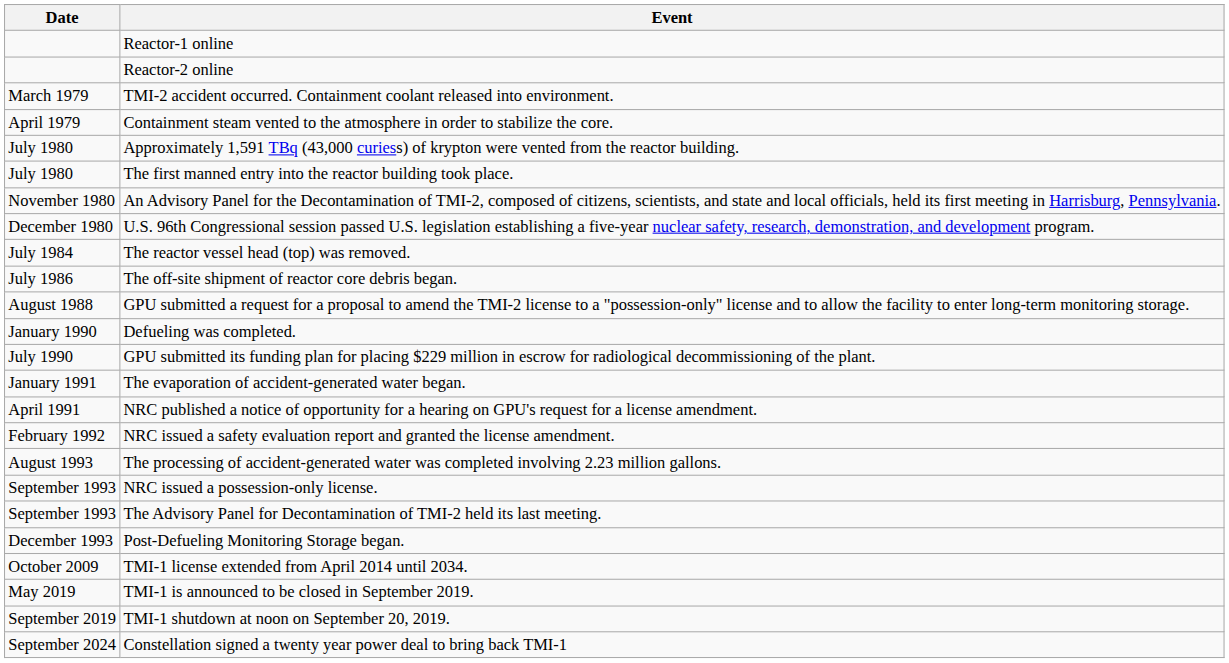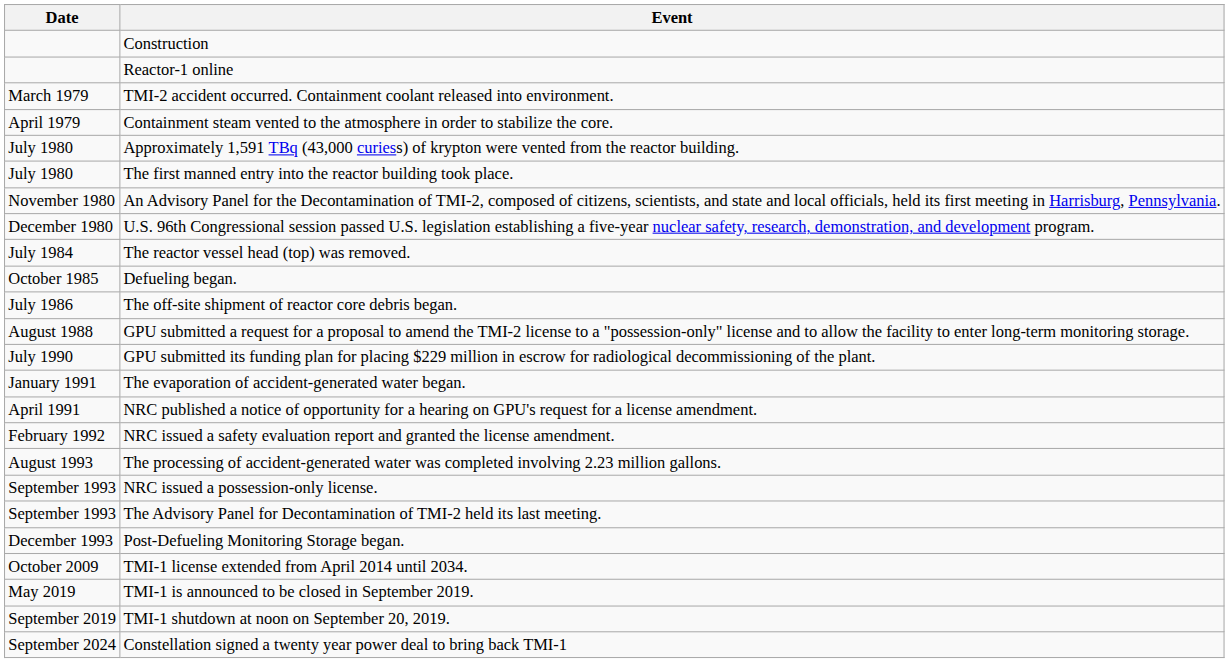 <table class="wikitable">
 <tr>
 <th>Date</th>
 <th>Event</th>
 </tr>
 <tr>
 <td></td>
-<td>Reactor-1 online</td>
+<td>Construction</td>
 </tr>
 <tr>
 <td></td>
-<td>Reactor-2 online</td>
+<td>Reactor-1 online</td>
 </tr>
 <tr>
 <td>March 1979</td>
 <td>TMI-2 accident occurred. Containment coolant released into environment.</td>
 </tr>
 <tr>
 <td>April 1979</td>
 <td>Containment steam vented to the atmosphere in order to stabilize the core.</td>
 </tr>
 <tr>
 <td>July 1980</td>
 <td>Approximately 1,591 <a href='#'>TBq</a> (43,000 <a href='#'>curies</a>s) of krypton were vented from the reactor building.</td>
 </tr>
 <tr>
 <td>July 1980</td>
 <td>The first manned entry into the reactor building took place.</td>
 </tr>
 <tr>
 <td>November 1980</td>
 <td>An Advisory Panel for the Decontamination of TMI-2, composed of citizens, scientists, and state and local officials, held its first meeting in <a href='#'>Harrisburg</a>, <a href='#'>Pennsylvania</a>.</td>
 </tr>
 <tr>
 <td>December 1980</td>
 <td>U.S. 96th Congressional session passed U.S. legislation establishing a five-year <a href='#'>nuclear safety, research, demonstration, and development</a> program.</td>
 </tr>
 <tr>
 <td>July 1984</td>
 <td>The reactor vessel head (top) was removed.</td>
 </tr>
 <tr>
+<td>October 1985</td>
+<td>Defueling began.</td>
+</tr>
+<tr>
 <td>July 1986</td>
 <td>The off-site shipment of reactor core debris began.</td>
 </tr>
 <tr>
 <td>August 1988</td>
 <td>GPU submitted a request for a proposal to amend the TMI-2 license to a "possession-only" license and to allow the facility to enter long-term monitoring storage.</td>
-</tr>
-<tr>
-<td>January 1990</td>
-<td>Defueling was completed.</td>
 </tr>
 <tr>
 <td>July 1990</td>
 <td>GPU submitted its funding plan for placing $229 million in escrow for radiological decommissioning of the plant.</td>
 </tr>
 <tr>
 <td>January 1991</td>
 <td>The evaporation of accident-generated water began.</td>
 </tr>
 <tr>
 <td>April 1991</td>
 <td>NRC published a notice of opportunity for a hearing on GPU's request for a license amendment.</td>
 </tr>
 <tr>
 <td>February 1992</td>
 <td>NRC issued a safety evaluation report and granted the license amendment.</td>
 </tr>
 <tr>
 <td>August 1993</td>
 <td>The processing of accident-generated water was completed involving 2.23 million gallons.</td>
 </tr>
 <tr>
 <td>September 1993</td>
 <td>NRC issued a possession-only license.</td>
 </tr>
 <tr>
 <td>September 1993</td>
 <td>The Advisory Panel for Decontamination of TMI-2 held its last meeting.</td>
 </tr>
 <tr>
 <td>December 1993</td>
 <td>Post-Defueling Monitoring Storage began.</td>
 </tr>
 <tr>
 <td>October 2009</td>
 <td>TMI-1 license extended from April 2014 until 2034.</td>
 </tr>
 <tr>
 <td>May 2019</td>
 <td>TMI-1 is announced to be closed in September 2019.</td>
 </tr>
 <tr>
 <td>September 2019</td>
 <td>TMI-1 shutdown at noon on September 20, 2019.</td>
 </tr>
 <tr>
 <td>September 2024</td>
 <td>Constellation signed a twenty year power deal to bring back TMI-1</td>
 </tr>
 </table>
